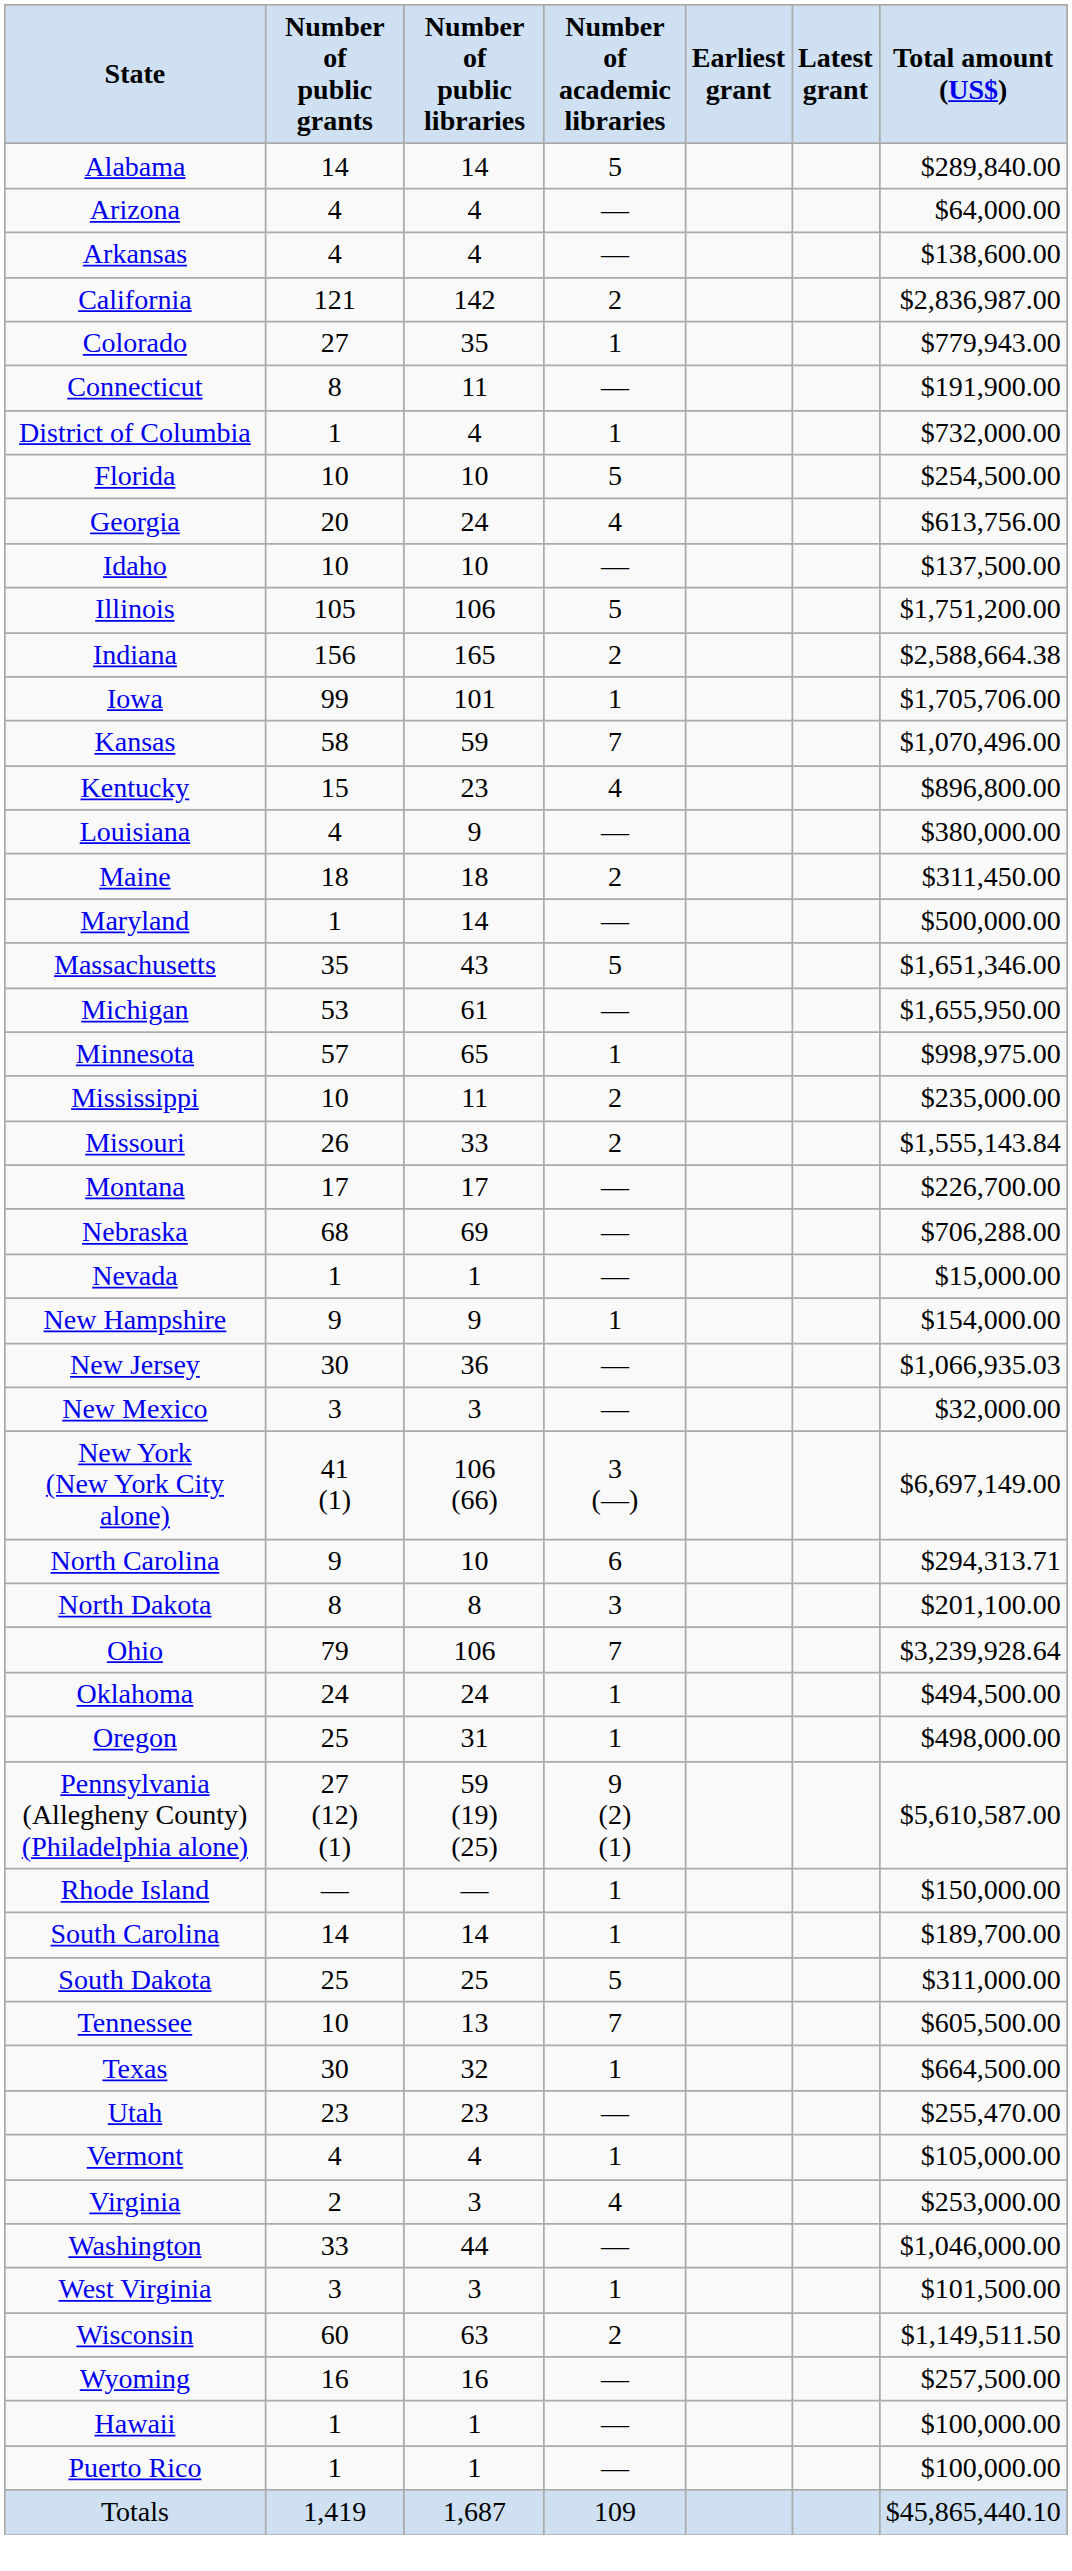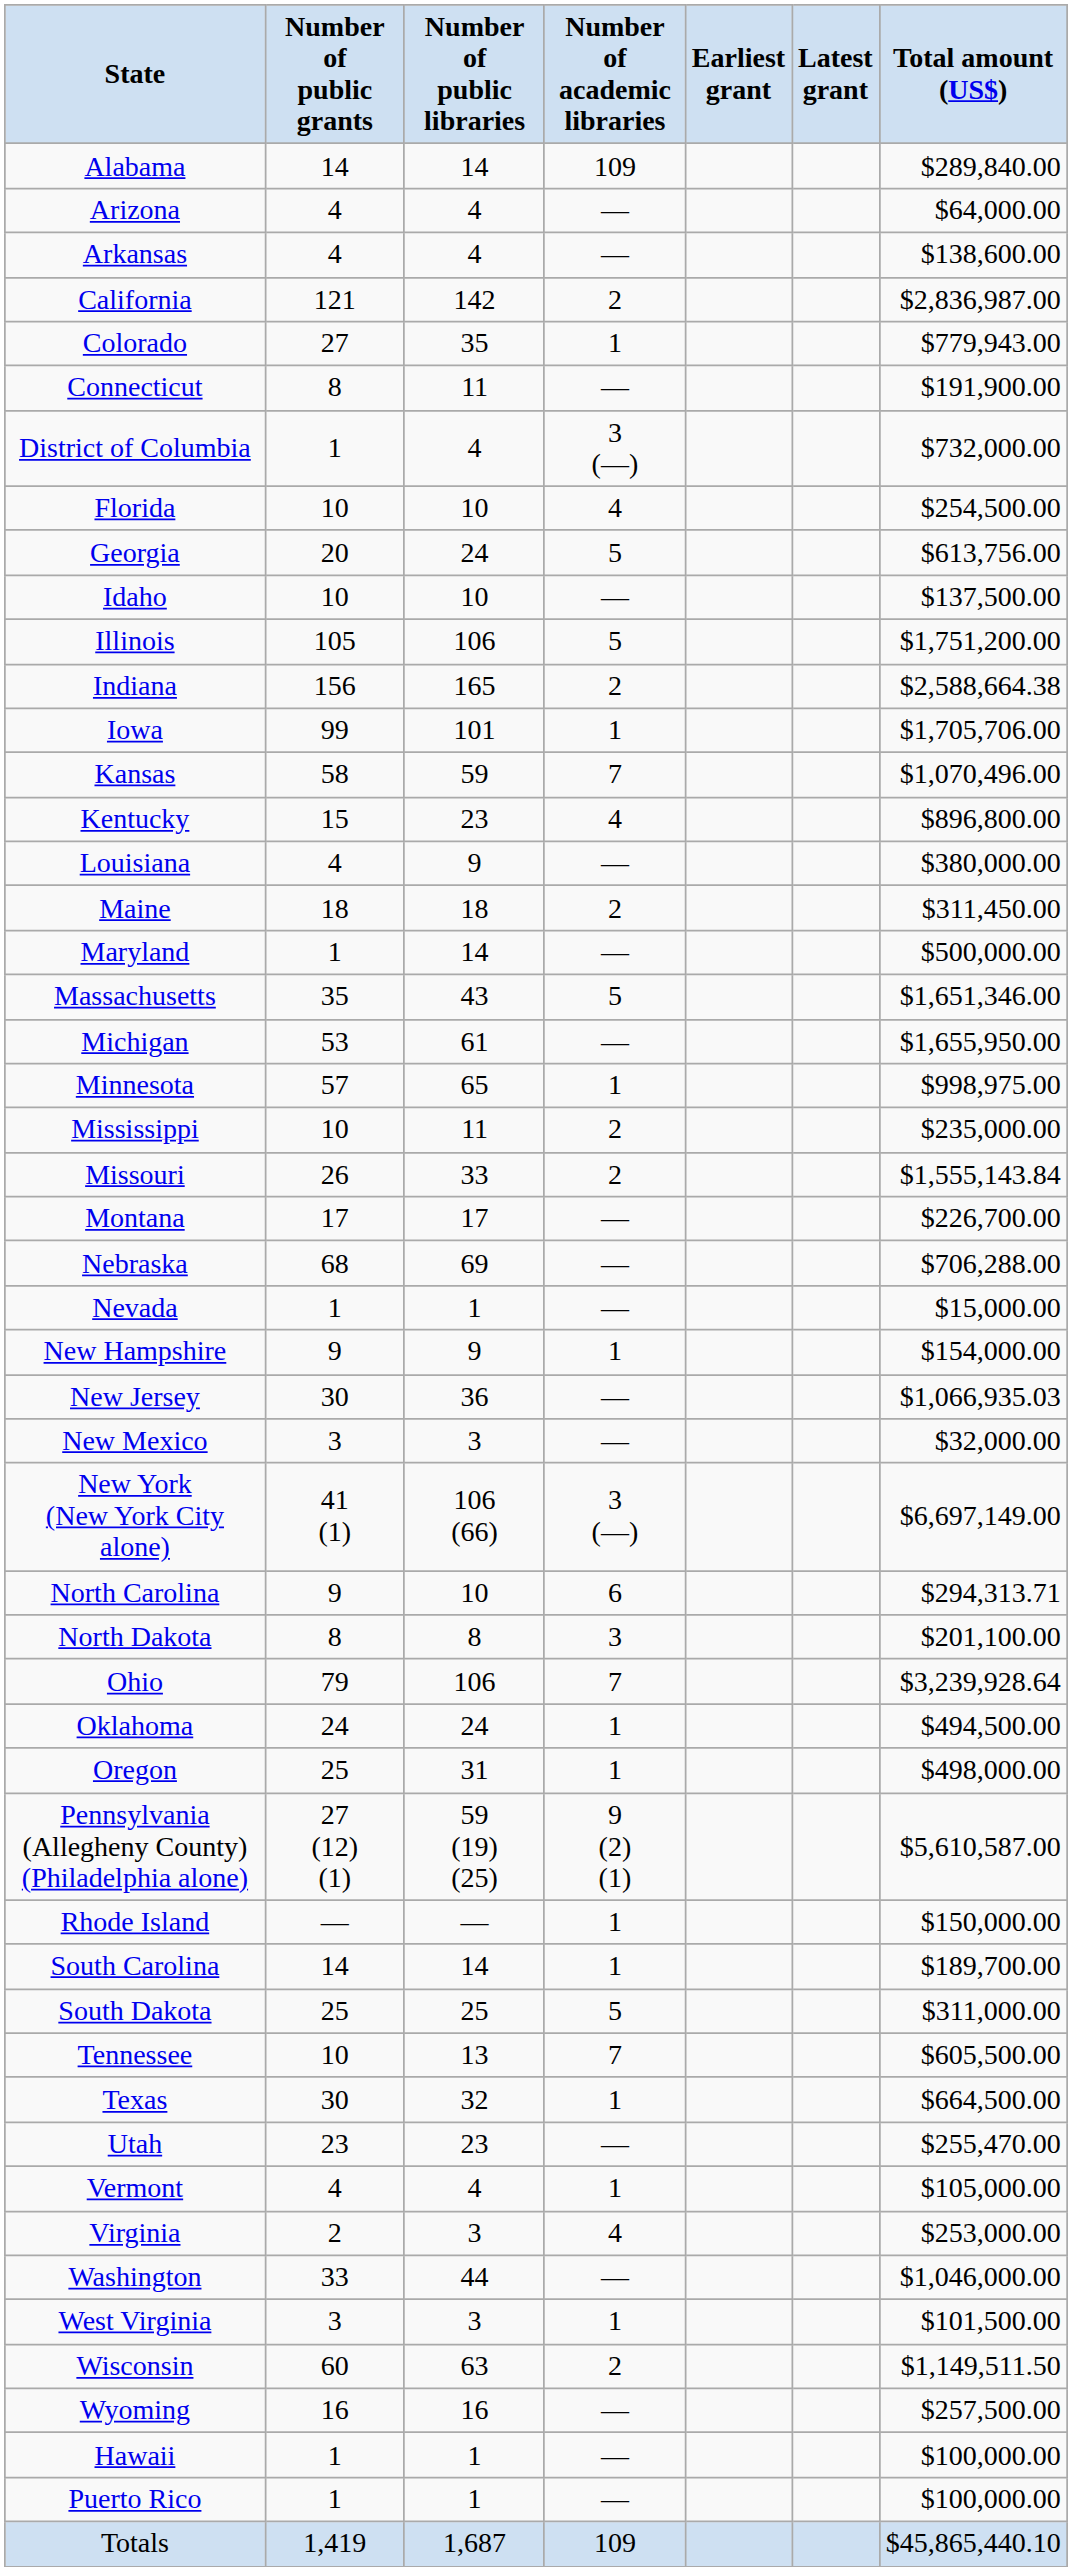 <table class="wikitable sortable">
 <tr>
 <th style="background-color:#CEE0F2;"><strong>State</strong></th>
 <th style="background-color:#CEE0F2;" data-sort-type="number"><strong>Number of<br>public<br>grants</strong></th>
 <th style="background-color:#CEE0F2;" data-sort-type="number"><strong>Number of<br>public<br>libraries</strong></th>
 <th style="background-color:#CEE0F2;" data-sort-type="number"><strong>Number of<br>academic<br>libraries</strong></th>
 <th style="background-color:#CEE0F2;"><strong>Earliest<br>grant</strong></th>
 <th style="background-color:#CEE0F2;"><strong>Latest<br>grant</strong></th>
 <th style="background-color:#CEE0F2;" data-sort-type="currency"><strong>Total amount<br>(<a href='#'>US$</a>)</strong></th>
 </tr>
 <tr align="center">
 <td><a href='#'>Alabama</a></td>
 <td>14</td>
 <td>14</td>
-<td>5</td>
+<td>109</td>
 <td></td>
 <td></td>
 <td align=right>$289,840.00</td>
 </tr>
 <tr align="center">
 <td><a href='#'>Arizona</a></td>
 <td>4</td>
 <td>4</td>
 <td>—</td>
 <td></td>
 <td></td>
 <td align=right>$64,000.00</td>
 </tr>
 <tr align="center">
 <td><a href='#'>Arkansas</a></td>
 <td>4</td>
 <td>4</td>
 <td>—</td>
 <td></td>
 <td></td>
 <td align=right>$138,600.00</td>
 </tr>
 <tr align="center">
 <td><a href='#'>California</a></td>
 <td>121</td>
 <td>142</td>
 <td>2</td>
 <td></td>
 <td></td>
 <td align=right>$2,836,987.00</td>
 </tr>
 <tr align="center">
 <td><a href='#'>Colorado</a></td>
 <td>27</td>
 <td>35</td>
 <td>1</td>
 <td></td>
 <td></td>
 <td align=right>$779,943.00</td>
 </tr>
 <tr align="center">
 <td><a href='#'>Connecticut</a></td>
 <td>8</td>
 <td>11</td>
 <td>—</td>
 <td></td>
 <td></td>
 <td align=right>$191,900.00</td>
 </tr>
 <tr align="center">
 <td><a href='#'>District of Columbia</a></td>
 <td>1</td>
 <td>4</td>
-<td>1</td>
+<td>3<br>(—)</td>
 <td></td>
 <td></td>
 <td align=right>$732,000.00</td>
 </tr>
 <tr align="center">
 <td><a href='#'>Florida</a></td>
 <td>10</td>
 <td>10</td>
-<td>5</td>
+<td>4</td>
 <td></td>
 <td></td>
 <td align=right>$254,500.00</td>
 </tr>
 <tr align="center">
 <td><a href='#'>Georgia</a></td>
 <td>20</td>
 <td>24</td>
-<td>4</td>
+<td>5</td>
 <td></td>
 <td></td>
 <td align=right>$613,756.00</td>
 </tr>
 <tr align="center">
 <td><a href='#'>Idaho</a></td>
 <td>10</td>
 <td>10</td>
 <td>—</td>
 <td></td>
 <td></td>
 <td align=right>$137,500.00</td>
 </tr>
 <tr align="center">
 <td><a href='#'>Illinois</a></td>
 <td>105</td>
 <td>106</td>
 <td>5</td>
 <td></td>
 <td></td>
 <td align=right>$1,751,200.00</td>
 </tr>
 <tr align="center">
 <td><a href='#'>Indiana</a></td>
 <td>156</td>
 <td>165</td>
 <td>2</td>
 <td></td>
 <td></td>
 <td align=right>$2,588,664.38</td>
 </tr>
 <tr align="center">
 <td><a href='#'>Iowa</a></td>
 <td>99</td>
 <td>101</td>
 <td>1</td>
 <td></td>
 <td></td>
 <td align=right>$1,705,706.00</td>
 </tr>
 <tr align="center">
 <td><a href='#'>Kansas</a></td>
 <td>58</td>
 <td>59</td>
 <td>7</td>
 <td></td>
 <td></td>
 <td align=right>$1,070,496.00</td>
 </tr>
 <tr align="center">
 <td><a href='#'>Kentucky</a></td>
 <td>15</td>
 <td>23</td>
 <td>4</td>
 <td></td>
 <td></td>
 <td align=right>$896,800.00</td>
 </tr>
 <tr align="center">
 <td><a href='#'>Louisiana</a></td>
 <td>4</td>
 <td>9</td>
 <td>—</td>
 <td></td>
 <td></td>
 <td align=right>$380,000.00</td>
 </tr>
 <tr align="center">
 <td><a href='#'>Maine</a></td>
 <td>18</td>
 <td>18</td>
 <td>2</td>
 <td></td>
 <td></td>
 <td align=right>$311,450.00</td>
 </tr>
 <tr align="center">
 <td><a href='#'>Maryland</a></td>
 <td>1</td>
 <td>14</td>
 <td>—</td>
 <td></td>
 <td></td>
 <td align=right>$500,000.00</td>
 </tr>
 <tr align="center">
 <td><a href='#'>Massachusetts</a></td>
 <td>35</td>
 <td>43</td>
 <td>5</td>
 <td></td>
 <td></td>
 <td align=right>$1,651,346.00</td>
 </tr>
 <tr align="center">
 <td><a href='#'>Michigan</a></td>
 <td>53</td>
 <td>61</td>
 <td>—</td>
 <td></td>
 <td></td>
 <td align=right>$1,655,950.00</td>
 </tr>
 <tr align="center">
 <td><a href='#'>Minnesota</a></td>
 <td>57</td>
 <td>65</td>
 <td>1</td>
 <td></td>
 <td></td>
 <td align=right>$998,975.00</td>
 </tr>
 <tr align="center">
 <td><a href='#'>Mississippi</a></td>
 <td>10</td>
 <td>11</td>
 <td>2</td>
 <td></td>
 <td></td>
 <td align=right>$235,000.00</td>
 </tr>
 <tr align="center">
 <td><a href='#'>Missouri</a></td>
 <td>26</td>
 <td>33</td>
 <td>2</td>
 <td></td>
 <td></td>
 <td align=right>$1,555,143.84</td>
 </tr>
 <tr align="center">
 <td><a href='#'>Montana</a></td>
 <td>17</td>
 <td>17</td>
 <td>—</td>
 <td></td>
 <td></td>
 <td align=right>$226,700.00</td>
 </tr>
 <tr align="center">
 <td><a href='#'>Nebraska</a></td>
 <td>68</td>
 <td>69</td>
 <td>—</td>
 <td></td>
 <td></td>
 <td align=right>$706,288.00</td>
 </tr>
 <tr align="center">
 <td><a href='#'>Nevada</a></td>
 <td>1</td>
 <td>1</td>
 <td>—</td>
 <td></td>
 <td></td>
 <td align=right>$15,000.00</td>
 </tr>
 <tr align="center">
 <td><a href='#'>New Hampshire</a></td>
 <td>9</td>
 <td>9</td>
 <td>1</td>
 <td></td>
 <td></td>
 <td align=right>$154,000.00</td>
 </tr>
 <tr align="center">
 <td><a href='#'>New Jersey</a></td>
 <td>30</td>
 <td>36</td>
 <td>—</td>
 <td></td>
 <td></td>
 <td align=right>$1,066,935.03</td>
 </tr>
 <tr align="center">
 <td><a href='#'>New Mexico</a></td>
 <td>3</td>
 <td>3</td>
 <td>—</td>
 <td></td>
 <td></td>
 <td align=right>$32,000.00</td>
 </tr>
 <tr align="center">
 <td><a href='#'>New York</a><br><a href='#'>(New York City alone)</a></td>
 <td>41<br>(1)</td>
 <td>106<br>(66)</td>
 <td>3<br>(—)</td>
 <td></td>
 <td></td>
 <td align=right>$6,697,149.00</td>
 </tr>
 <tr align="center">
 <td><a href='#'>North Carolina</a></td>
 <td>9</td>
 <td>10</td>
 <td>6</td>
 <td></td>
 <td></td>
 <td align=right>$294,313.71</td>
 </tr>
 <tr align="center">
 <td><a href='#'>North Dakota</a></td>
 <td>8</td>
 <td>8</td>
 <td>3</td>
 <td></td>
 <td></td>
 <td align=right>$201,100.00</td>
 </tr>
 <tr align="center">
 <td><a href='#'>Ohio</a></td>
 <td>79</td>
 <td>106</td>
 <td>7</td>
 <td></td>
 <td></td>
 <td align=right>$3,239,928.64</td>
 </tr>
 <tr align="center">
 <td><a href='#'>Oklahoma</a></td>
 <td>24</td>
 <td>24</td>
 <td>1</td>
 <td></td>
 <td></td>
 <td align=right>$494,500.00</td>
 </tr>
 <tr align="center">
 <td><a href='#'>Oregon</a></td>
 <td>25</td>
 <td>31</td>
 <td>1</td>
 <td></td>
 <td></td>
 <td align=right>$498,000.00</td>
 </tr>
 <tr align="center">
 <td><a href='#'>Pennsylvania</a><br>(Allegheny County)<br><a href='#'>(Philadelphia alone)</a></td>
 <td>27<br>(12)<br>(1)</td>
 <td>59<br>(19)<br>(25)</td>
 <td>9<br>(2)<br>(1)</td>
 <td></td>
 <td></td>
 <td align=right>$5,610,587.00</td>
 </tr>
 <tr align="center">
 <td><a href='#'>Rhode Island</a></td>
 <td>—</td>
 <td>—</td>
 <td>1</td>
 <td></td>
 <td></td>
 <td align=right>$150,000.00</td>
 </tr>
 <tr align="center">
 <td><a href='#'>South Carolina</a></td>
 <td>14</td>
 <td>14</td>
 <td>1</td>
 <td></td>
 <td></td>
 <td align=right>$189,700.00</td>
 </tr>
 <tr align="center">
 <td><a href='#'>South Dakota</a></td>
 <td>25</td>
 <td>25</td>
 <td>5</td>
 <td></td>
 <td></td>
 <td align=right>$311,000.00</td>
 </tr>
 <tr align="center">
 <td><a href='#'>Tennessee</a></td>
 <td>10</td>
 <td>13</td>
 <td>7</td>
 <td></td>
 <td></td>
 <td align=right>$605,500.00</td>
 </tr>
 <tr align="center">
 <td><a href='#'>Texas</a></td>
 <td>30</td>
 <td>32</td>
 <td>1</td>
 <td></td>
 <td></td>
 <td align=right>$664,500.00</td>
 </tr>
 <tr align="center">
 <td><a href='#'>Utah</a></td>
 <td>23</td>
 <td>23</td>
 <td>—</td>
 <td></td>
 <td></td>
 <td align=right>$255,470.00</td>
 </tr>
 <tr align="center">
 <td><a href='#'>Vermont</a></td>
 <td>4</td>
 <td>4</td>
 <td>1</td>
 <td></td>
 <td></td>
 <td align=right>$105,000.00</td>
 </tr>
 <tr align="center">
 <td><a href='#'>Virginia</a></td>
 <td>2</td>
 <td>3</td>
 <td>4</td>
 <td></td>
 <td></td>
 <td align=right>$253,000.00</td>
 </tr>
 <tr align="center">
 <td><a href='#'>Washington</a></td>
 <td>33</td>
 <td>44</td>
 <td>—</td>
 <td></td>
 <td></td>
 <td align=right>$1,046,000.00</td>
 </tr>
 <tr align="center">
 <td><a href='#'>West Virginia</a></td>
 <td>3</td>
 <td>3</td>
 <td>1</td>
 <td></td>
 <td></td>
 <td align=right>$101,500.00</td>
 </tr>
 <tr align="center">
 <td><a href='#'>Wisconsin</a></td>
 <td>60</td>
 <td>63</td>
 <td>2</td>
 <td></td>
 <td></td>
 <td align=right>$1,149,511.50</td>
 </tr>
 <tr align="center">
 <td><a href='#'>Wyoming</a></td>
 <td>16</td>
 <td>16</td>
 <td>—</td>
 <td></td>
 <td></td>
 <td align=right>$257,500.00</td>
 </tr>
 <tr align="center">
 <td><a href='#'>Hawaii</a></td>
 <td>1</td>
 <td>1</td>
 <td>—</td>
 <td></td>
 <td></td>
 <td align=right>$100,000.00</td>
 </tr>
 <tr align="center">
 <td><a href='#'>Puerto Rico</a></td>
 <td>1</td>
 <td>1</td>
 <td>—</td>
 <td></td>
 <td></td>
 <td align=right>$100,000.00</td>
 </tr>
 <tr align="center" class="sortbottom" style="background-color:#CEE0F2;">
 <td>Totals</td>
 <td>1,419</td>
 <td>1,687</td>
 <td>109</td>
 <td></td>
 <td></td>
 <td align=right>$45,865,440.10</td>
 </tr>
 <tr>
 </tr>
 </table>
